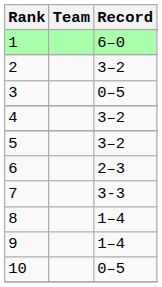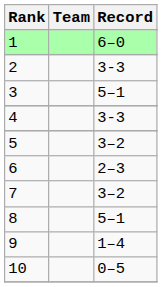 <table class="wikitable">
 <tr>
 <th>Rank</th>
 <th>Team</th>
 <th>Record</th>
 </tr>
 <tr>
 </tr>
 <tr bgcolor=#aaffaa>
 <td>1</td>
 <td></td>
 <td>6–0</td>
 </tr>
 <tr>
 </tr>
 <tr bgcolor=>
 <td>2</td>
 <td></td>
-<td>3–2</td>
+<td>3-3</td>
 </tr>
 <tr>
 <td>3</td>
 <td></td>
-<td>0–5</td>
+<td>5–1</td>
 </tr>
 <tr>
 </tr>
 <tr bgcolor=>
 <td>4</td>
 <td></td>
-<td>3–2</td>
+<td>3-3</td>
 </tr>
 <tr>
 </tr>
 <tr bgcolor=>
 <td>5</td>
 <td></td>
 <td>3–2</td>
 </tr>
 <tr>
 <td>6</td>
 <td></td>
 <td>2–3</td>
 </tr>
 <tr>
 <td>7</td>
 <td></td>
-<td>3-3</td>
+<td>3–2</td>
 </tr>
 <tr>
 <td>8</td>
 <td></td>
-<td>1–4</td>
+<td>5–1</td>
 </tr>
 <tr>
 <td>9</td>
 <td></td>
 <td>1–4</td>
 </tr>
 <tr>
 <td>10</td>
 <td></td>
 <td>0–5</td>
 </tr>
 <tr>
 </tr>
 </table>
